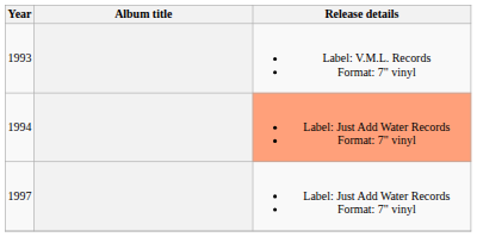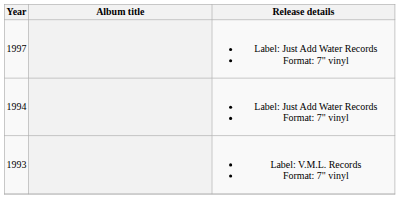 <table class="wikitable plainrowheaders" style="text-align:center;">
 <tr>
 <th>Year</th>
 <th scope="col" rowspan="1" style="width:18em;">Album title</th>
 <th scope="col" rowspan="1" style="width:18em;">Release details</th>
 </tr>
 <tr>
+<td>1997</td>
+<th></th>
+<td><br><ul><li>Label: Just Add Water Records</li><li>Format: 7" vinyl</li></ul></td>
+</tr>
+<tr>
+<td>1994</td>
+<th></th>
+<td><br><ul><li>Label: Just Add Water Records</li><li>Format: 7" vinyl</li></ul></td>
+</tr>
+<tr>
 <td>1993</td>
 <th></th>
 <td><br><ul><li>Label: V.M.L. Records</li><li>Format:  7" vinyl</li></ul></td>
 </tr>
 <tr>
-<td>1994</td>
-<th></th>
-<td style="background: lightsalmon;"><br><ul><li>Label: Just Add Water Records</li><li>Format: 7" vinyl</li></ul></td>
-</tr>
-<tr>
-<td>1997</td>
-<th></th>
-<td><br><ul><li>Label: Just Add Water Records</li><li>Format: 7" vinyl</li></ul></td>
-</tr>
-<tr>
 </tr>
 </table>
